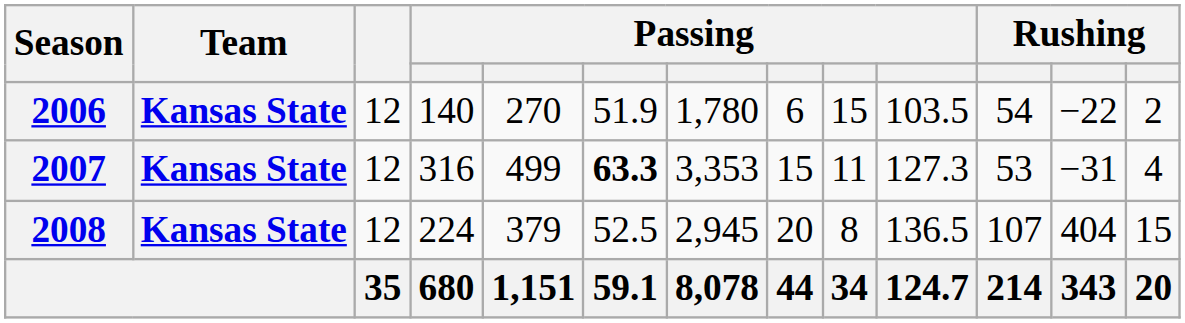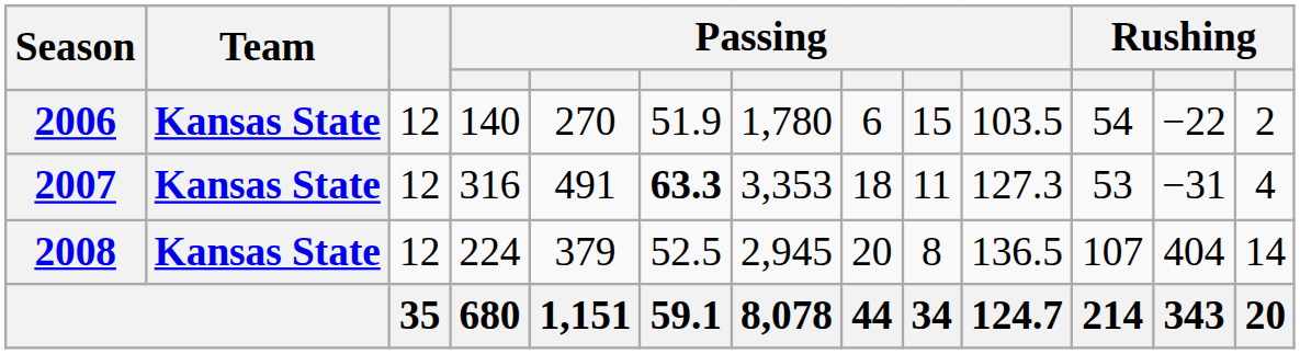 <table class="wikitable" style="text-align:center;">
 <tr>
 <th rowspan="2">Season</th>
 <th rowspan="2">Team</th>
 <th rowspan="2"></th>
 <th colspan="7">Passing</th>
 <th colspan="3">Rushing</th>
 </tr>
 <tr>
 <th></th>
 <th></th>
 <th></th>
 <th></th>
 <th></th>
 <th></th>
 <th></th>
 <th></th>
 <th></th>
 <th></th>
 </tr>
 <tr>
 <th><a href='#'>2006</a></th>
 <th><a href='#'>Kansas State</a></th>
 <td>12</td>
 <td>140</td>
 <td>270</td>
 <td>51.9</td>
 <td>1,780</td>
 <td>6</td>
 <td>15</td>
 <td>103.5</td>
 <td>54</td>
 <td>−22</td>
 <td>2</td>
 </tr>
 <tr>
 <th><a href='#'>2007</a></th>
 <th><a href='#'>Kansas State</a></th>
 <td>12</td>
 <td>316</td>
-<td>499</td>
+<td>491</td>
 <td><strong>63.3</strong></td>
 <td>3,353</td>
-<td>15</td>
+<td>18</td>
 <td>11</td>
 <td>127.3</td>
 <td>53</td>
 <td>−31</td>
 <td>4</td>
 </tr>
 <tr>
 <th><a href='#'>2008</a></th>
 <th><a href='#'>Kansas State</a></th>
 <td>12</td>
 <td>224</td>
 <td>379</td>
 <td>52.5</td>
 <td>2,945</td>
 <td>20</td>
 <td>8</td>
 <td>136.5</td>
 <td>107</td>
 <td>404</td>
-<td>15</td>
+<td>14</td>
 </tr>
 <tr>
 <th colspan="2"></th>
 <th>35</th>
 <th>680</th>
 <th>1,151</th>
 <th>59.1</th>
 <th>8,078</th>
 <th>44</th>
 <th>34</th>
 <th>124.7</th>
 <th>214</th>
 <th>343</th>
 <th>20</th>
 </tr>
 </table>
